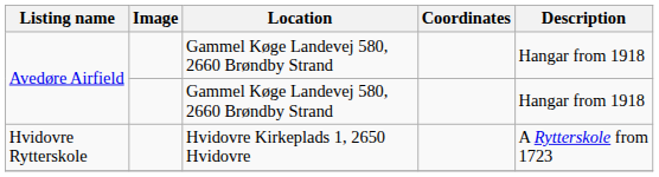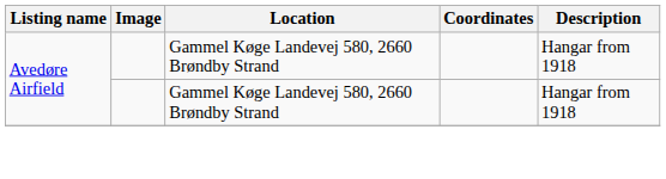 <table class="wikitable sortable">
 <tr>
 <th>Listing name</th>
 <th>Image</th>
 <th>Location</th>
 <th>Coordinates</th>
 <th>Description</th>
 </tr>
 <tr>
 <td rowspan="2"><a href='#'>Avedøre Airfield</a></td>
 <td></td>
 <td>Gammel Køge Landevej 580, 2660 Brøndby Strand</td>
 <td></td>
 <td>Hangar from 1918</td>
 </tr>
 <tr>
 <td></td>
 <td>Gammel Køge Landevej 580, 2660 Brøndby Strand</td>
 <td></td>
 <td>Hangar from 1918</td>
 </tr>
 <tr>
-<td>Hvidovre Rytterskole</td>
-<td></td>
-<td>Hvidovre Kirkeplads 1, 2650 Hvidovre</td>
-<td></td>
-<td>A <em><a href='#'>Rytterskole</a></em>  from 1723  </td>
-</tr>
-<tr>
 </tr>
 </table>
